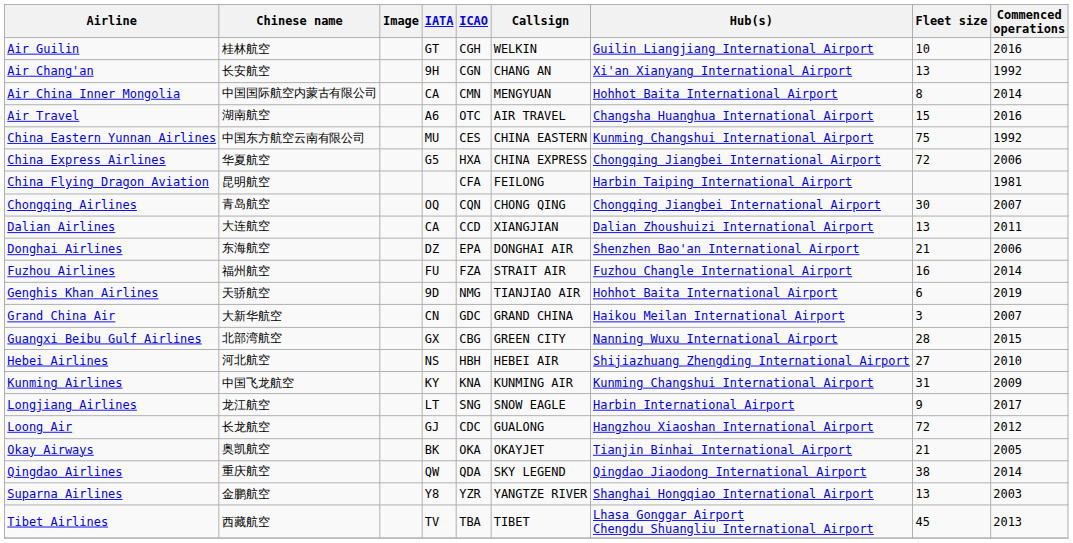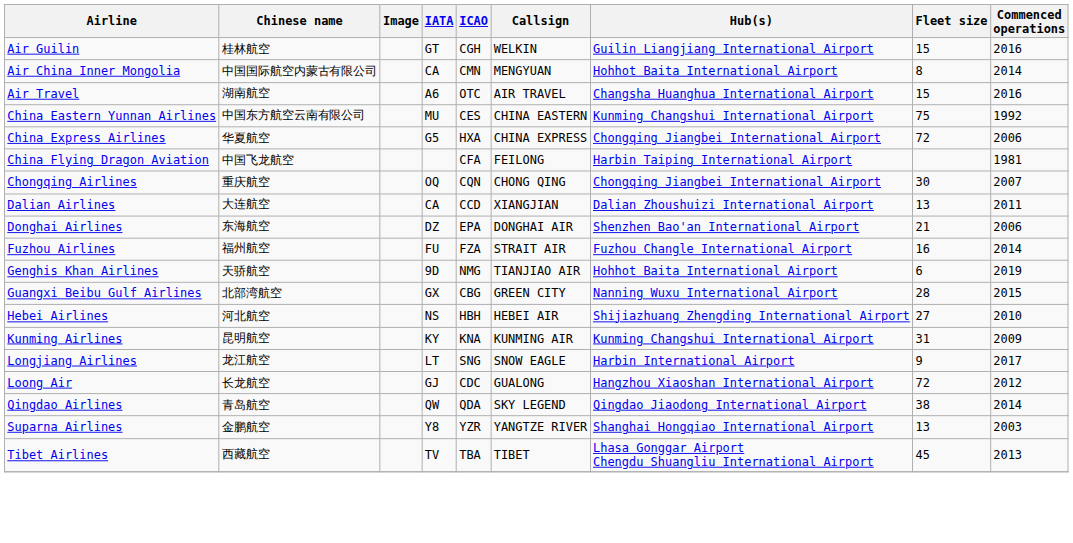 <table class="wikitable sortable sticky-header sort-under">
 <tr>
 <th>Airline</th>
 <th>Chinese name</th>
 <th>Image</th>
 <th><a href='#'>IATA</a></th>
 <th><a href='#'>ICAO</a></th>
 <th>Callsign</th>
 <th>Hub(s)</th>
 <th>Fleet size</th>
 <th>Commenced<br>operations</th>
 </tr>
 <tr>
 <td><a href='#'>Air Guilin</a></td>
 <td>桂林航空</td>
 <td></td>
 <td>GT</td>
 <td>CGH</td>
 <td>WELKIN</td>
 <td><a href='#'>Guilin Liangjiang International Airport</a></td>
-<td>10</td>
+<td>15</td>
 <td>2016</td>
-</tr>
-<tr>
-<td><a href='#'>Air Chang'an</a></td>
-<td>长安航空</td>
-<td></td>
-<td>9H</td>
-<td>CGN</td>
-<td>CHANG AN</td>
-<td><a href='#'>Xi'an Xianyang International Airport</a></td>
-<td>13</td>
-<td>1992</td>
 </tr>
 <tr>
 <td><a href='#'>Air China Inner Mongolia</a></td>
 <td>中国国际航空内蒙古有限公司</td>
 <td></td>
 <td>CA</td>
 <td>CMN</td>
 <td>MENGYUAN</td>
 <td><a href='#'>Hohhot Baita International Airport</a></td>
 <td>8</td>
 <td>2014</td>
 </tr>
 <tr>
 <td><a href='#'>Air Travel</a></td>
 <td>湖南航空</td>
 <td></td>
 <td>A6</td>
 <td>OTC</td>
 <td>AIR TRAVEL</td>
 <td><a href='#'>Changsha Huanghua International Airport</a></td>
 <td>15</td>
 <td>2016</td>
 </tr>
 <tr>
 <td><a href='#'>China Eastern Yunnan Airlines</a></td>
 <td>中国东方航空云南有限公司</td>
 <td></td>
 <td>MU</td>
 <td>CES</td>
 <td>CHINA EASTERN</td>
 <td><a href='#'>Kunming Changshui International Airport</a></td>
 <td>75</td>
 <td>1992</td>
 </tr>
 <tr>
 <td><a href='#'>China Express Airlines</a></td>
 <td>华夏航空</td>
 <td></td>
 <td>G5</td>
 <td>HXA</td>
 <td>CHINA EXPRESS</td>
 <td><a href='#'>Chongqing Jiangbei International Airport</a></td>
 <td>72</td>
 <td>2006</td>
 </tr>
 <tr>
 <td><a href='#'>China Flying Dragon Aviation</a></td>
-<td>昆明航空</td>
+<td>中国飞龙航空</td>
 <td></td>
 <td></td>
 <td>CFA</td>
 <td>FEILONG</td>
 <td><a href='#'>Harbin Taiping International Airport</a></td>
 <td></td>
 <td>1981</td>
 </tr>
 <tr>
 <td><a href='#'>Chongqing Airlines</a></td>
-<td>青岛航空</td>
+<td>重庆航空</td>
 <td></td>
 <td>OQ</td>
 <td>CQN</td>
 <td>CHONG QING</td>
 <td><a href='#'>Chongqing Jiangbei International Airport</a></td>
 <td>30</td>
 <td>2007</td>
 </tr>
 <tr>
 <td><a href='#'>Dalian Airlines</a></td>
 <td>大连航空</td>
 <td></td>
 <td>CA</td>
 <td>CCD</td>
 <td>XIANGJIAN</td>
 <td><a href='#'>Dalian Zhoushuizi International Airport</a></td>
 <td>13</td>
 <td>2011</td>
 </tr>
 <tr>
 <td><a href='#'>Donghai Airlines</a></td>
 <td>东海航空</td>
 <td></td>
 <td>DZ</td>
 <td>EPA</td>
 <td>DONGHAI AIR</td>
 <td><a href='#'>Shenzhen Bao'an International Airport</a></td>
 <td>21</td>
 <td>2006</td>
 </tr>
 <tr>
 <td><a href='#'>Fuzhou Airlines</a></td>
 <td>福州航空</td>
 <td></td>
 <td>FU</td>
 <td>FZA</td>
 <td>STRAIT AIR</td>
 <td><a href='#'>Fuzhou Changle International Airport</a></td>
 <td>16</td>
 <td>2014</td>
 </tr>
 <tr>
 <td><a href='#'>Genghis Khan Airlines</a></td>
 <td>天骄航空</td>
 <td></td>
 <td>9D</td>
 <td>NMG</td>
 <td>TIANJIAO AIR</td>
 <td><a href='#'>Hohhot Baita International Airport</a></td>
 <td>6</td>
 <td>2019</td>
 </tr>
 <tr>
-<td><a href='#'>Grand China Air</a></td>
-<td>大新华航空</td>
-<td></td>
-<td>CN</td>
-<td>GDC</td>
-<td>GRAND CHINA</td>
-<td><a href='#'>Haikou Meilan International Airport</a></td>
-<td>3</td>
-<td>2007</td>
-</tr>
-<tr>
 <td><a href='#'>Guangxi Beibu Gulf Airlines</a></td>
 <td>北部湾航空</td>
 <td></td>
 <td>GX</td>
 <td>CBG</td>
 <td>GREEN CITY</td>
 <td><a href='#'>Nanning Wuxu International Airport</a></td>
 <td>28</td>
 <td>2015</td>
 </tr>
 <tr>
 <td><a href='#'>Hebei Airlines</a></td>
 <td>河北航空</td>
 <td></td>
 <td>NS</td>
 <td>HBH</td>
 <td>HEBEI AIR</td>
 <td><a href='#'>Shijiazhuang Zhengding International Airport</a></td>
 <td>27</td>
 <td>2010</td>
 </tr>
 <tr>
 <td><a href='#'>Kunming Airlines</a></td>
-<td>中国飞龙航空</td>
+<td>昆明航空</td>
 <td></td>
 <td>KY</td>
 <td>KNA</td>
 <td>KUNMING AIR</td>
 <td><a href='#'>Kunming Changshui International Airport</a></td>
 <td>31</td>
 <td>2009</td>
 </tr>
 <tr>
 <td><a href='#'>Longjiang Airlines</a></td>
 <td>龙江航空</td>
 <td></td>
 <td>LT</td>
 <td>SNG</td>
 <td>SNOW EAGLE</td>
 <td><a href='#'>Harbin International Airport</a></td>
 <td>9</td>
 <td>2017</td>
 </tr>
 <tr>
 <td><a href='#'>Loong Air</a></td>
 <td>长龙航空</td>
 <td></td>
 <td>GJ</td>
 <td>CDC</td>
 <td>GUALONG</td>
 <td><a href='#'>Hangzhou Xiaoshan International Airport</a></td>
 <td>72</td>
 <td>2012</td>
 </tr>
 <tr>
-<td><a href='#'>Okay Airways</a></td>
-<td>奥凯航空</td>
-<td></td>
-<td>BK</td>
-<td>OKA</td>
-<td>OKAYJET</td>
-<td><a href='#'>Tianjin Binhai International Airport</a></td>
-<td>21</td>
-<td>2005</td>
-</tr>
-<tr>
 <td><a href='#'>Qingdao Airlines</a></td>
-<td>重庆航空</td>
+<td>青岛航空</td>
 <td></td>
 <td>QW</td>
 <td>QDA</td>
 <td>SKY LEGEND</td>
 <td><a href='#'>Qingdao Jiaodong International Airport</a></td>
 <td>38</td>
 <td>2014</td>
 </tr>
 <tr>
 <td><a href='#'>Suparna Airlines</a></td>
 <td>金鹏航空</td>
 <td></td>
 <td>Y8</td>
 <td>YZR</td>
 <td>YANGTZE RIVER</td>
 <td><a href='#'>Shanghai Hongqiao International Airport</a></td>
 <td>13</td>
 <td>2003</td>
 </tr>
 <tr>
 <td><a href='#'>Tibet Airlines</a></td>
 <td>西藏航空</td>
 <td></td>
 <td>TV</td>
 <td>TBA</td>
 <td>TIBET</td>
 <td><a href='#'>Lhasa Gonggar Airport</a><br><a href='#'>Chengdu Shuangliu International Airport</a></td>
 <td>45</td>
 <td>2013</td>
 </tr>
 <tr>
 </tr>
 </table>
